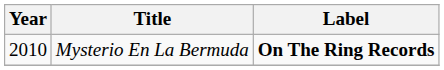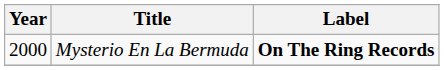 <table class="wikitable">
 <tr>
 <th>Year</th>
 <th>Title</th>
 <th>Label</th>
 </tr>
 <tr>
-<td align="center">2010</td>
+<td align="center">2000</td>
 <td align="center"><em>Mysterio En La Bermuda</em></td>
 <td align="center"><strong>On The Ring Records</strong></td>
 </tr>
 <tr>
 </tr>
 </table>
